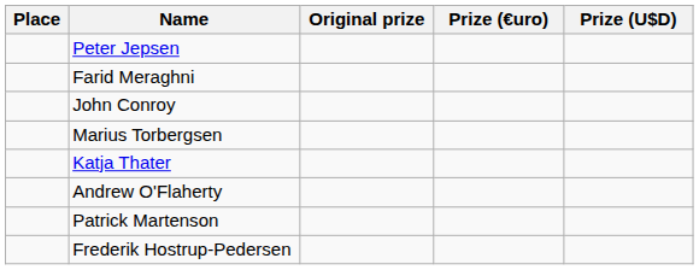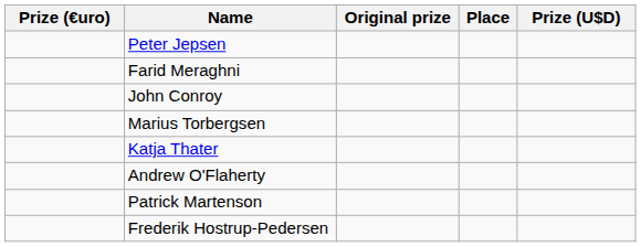 <table class="wikitable">
 <tr>
-<th width="50">Place</th>
+<th width="125">Prize (€uro)</th>
 <th width="230">Name</th>
 <th width="125">Original prize</th>
-<th width="125">Prize (€uro)</th>
+<th width="50">Place</th>
 <th width="125">Prize (U$D)</th>
 </tr>
 <tr>
 <td></td>
 <td> <a href='#'>Peter Jepsen</a></td>
 <td></td>
 <td></td>
 <td></td>
 </tr>
 <tr>
 <td></td>
 <td> Farid Meraghni</td>
 <td></td>
 <td></td>
 <td></td>
 </tr>
 <tr>
 <td></td>
 <td> John Conroy </td>
 <td></td>
 <td></td>
 <td></td>
 </tr>
 <tr>
 <td></td>
 <td> Marius Torbergsen </td>
 <td></td>
 <td></td>
 <td></td>
 </tr>
 <tr>
 <td></td>
 <td>  <a href='#'>Katja Thater</a></td>
 <td></td>
 <td></td>
 <td></td>
 </tr>
 <tr>
 <td></td>
 <td> Andrew O'Flaherty</td>
 <td></td>
 <td></td>
 <td></td>
 </tr>
 <tr>
 <td></td>
 <td> Patrick Martenson</td>
 <td></td>
 <td></td>
 <td></td>
 </tr>
 <tr>
 <td></td>
 <td> Frederik Hostrup-Pedersen</td>
 <td></td>
 <td></td>
 <td></td>
 </tr>
 </table>
